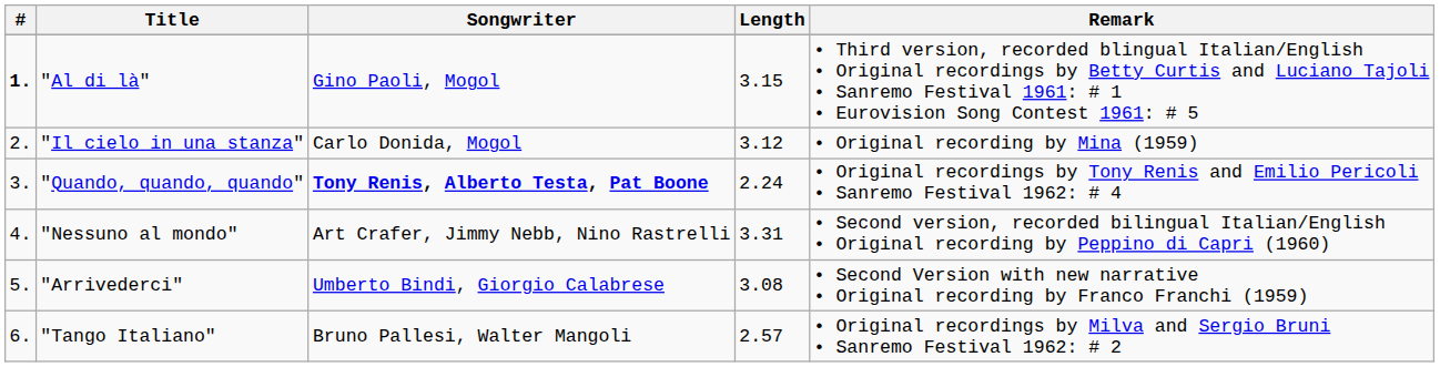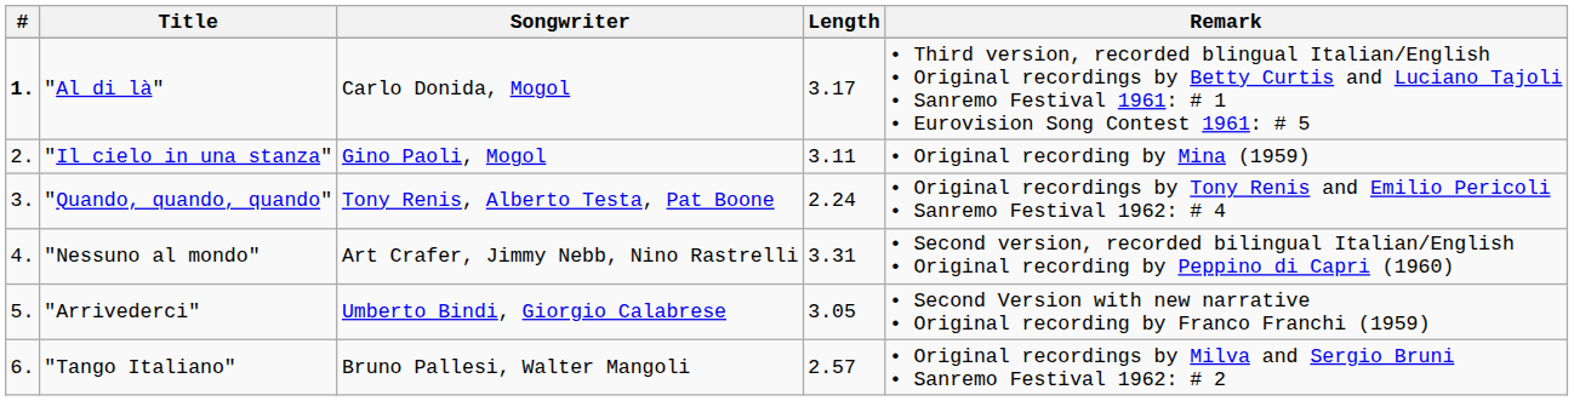 <table class="wikitable">
 <tr>
 <th>#</th>
 <th>Title</th>
 <th>Songwriter</th>
 <th>Length</th>
 <th>Remark</th>
 </tr>
 <tr bgcolor="#ebf5ff">
 </tr>
 <tr>
 <td><strong>1.</strong></td>
 <td>"<a href='#'>Al di là</a>"</td>
-<td><a href='#'>Gino Paoli</a>, <a href='#'>Mogol</a></td>
-<td>3.15</td>
+<td>Carlo Donida, <a href='#'>Mogol</a></td>
+<td>3.17</td>
 <td>• Third version, recorded blingual Italian/English<br>• Original recordings by <a href='#'>Betty Curtis</a> and <a href='#'>Luciano Tajoli</a><br>• Sanremo Festival <a href='#'>1961</a>: # 1<br>• Eurovision Song Contest <a href='#'>1961</a>: # 5</td>
 </tr>
 <tr>
 <td>2.</td>
 <td>"<a href='#'>Il cielo in una stanza</a>"</td>
-<td>Carlo Donida, <a href='#'>Mogol</a></td>
-<td>3.12</td>
+<td><a href='#'>Gino Paoli</a>, <a href='#'>Mogol</a></td>
+<td>3.11</td>
 <td>• Original recording by <a href='#'>Mina</a> (1959)</td>
 </tr>
 <tr>
 <td>3.</td>
 <td>"<a href='#'>Quando, quando, quando</a>"</td>
-<td><strong><a href='#'>Tony Renis</a>, <a href='#'>Alberto Testa</a>, <a href='#'>Pat Boone</a></strong></td>
+<td><a href='#'>Tony Renis</a>, <a href='#'>Alberto Testa</a>, <a href='#'>Pat Boone</a></td>
 <td>2.24</td>
 <td>• Original recordings by <a href='#'>Tony Renis</a> and <a href='#'>Emilio Pericoli</a><br>• Sanremo Festival 1962: # 4</td>
 </tr>
 <tr>
 <td>4.</td>
 <td>"Nessuno al mondo"</td>
 <td>Art Crafer, Jimmy Nebb, Nino Rastrelli</td>
 <td>3.31</td>
 <td>• Second version, recorded bilingual Italian/English<br>• Original recording by <a href='#'>Peppino di Capri</a> (1960)</td>
 </tr>
 <tr>
 <td>5.</td>
 <td>"Arrivederci"</td>
 <td><a href='#'>Umberto Bindi</a>, <a href='#'>Giorgio Calabrese</a></td>
-<td>3.08</td>
+<td>3.05</td>
 <td>• Second Version with new narrative<br>• Original recording by Franco Franchi (1959)</td>
 </tr>
 <tr>
 <td>6.</td>
 <td>"Tango Italiano"</td>
 <td>Bruno Pallesi, Walter Mangoli</td>
 <td>2.57</td>
 <td>• Original recordings by <a href='#'>Milva</a> and <a href='#'>Sergio Bruni</a><br>• Sanremo Festival 1962: # 2</td>
 </tr>
 </table>
